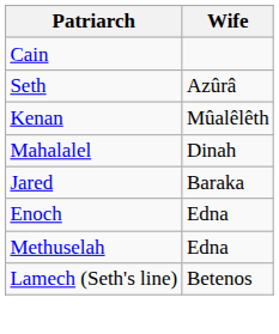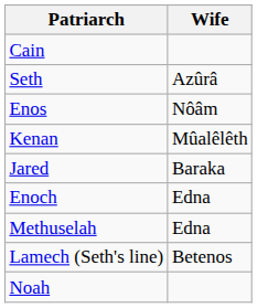 <table class="wikitable">
 <tr>
 <th>Patriarch</th>
 <th>Wife</th>
 </tr>
 <tr>
 <td><a href='#'>Cain</a></td>
 <td></td>
 </tr>
 <tr>
 <td><a href='#'>Seth</a></td>
 <td>Azûrâ</td>
 </tr>
 <tr>
+<td><a href='#'>Enos</a></td>
+<td>Nôâm</td>
+</tr>
+<tr>
 <td><a href='#'>Kenan</a></td>
 <td>Mûalêlêth</td>
-</tr>
-<tr>
-<td><a href='#'>Mahalalel</a></td>
-<td>Dinah</td>
 </tr>
 <tr>
 <td><a href='#'>Jared</a></td>
 <td>Baraka</td>
 </tr>
 <tr>
 <td><a href='#'>Enoch</a></td>
 <td>Edna</td>
 </tr>
 <tr>
 <td><a href='#'>Methuselah</a></td>
 <td>Edna</td>
 </tr>
 <tr>
 <td><a href='#'>Lamech</a> (Seth's line)</td>
 <td>Betenos</td>
 </tr>
+<tr>
+<td><a href='#'>Noah</a></td>
+<td></td>
+</tr>
 </table>
